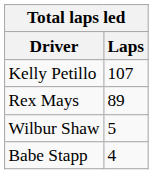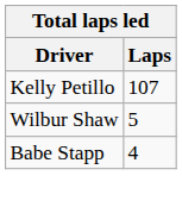 <table class="wikitable">
 <tr>
 <th colspan=2>Total laps led</th>
 </tr>
 <tr>
 <th>Driver</th>
 <th>Laps</th>
 </tr>
 <tr>
 <td>Kelly Petillo</td>
 <td>107</td>
 </tr>
 <tr>
-<td>Rex Mays</td>
-<td>89</td>
-</tr>
-<tr>
 <td>Wilbur Shaw</td>
 <td>5</td>
 </tr>
 <tr>
 <td>Babe Stapp</td>
 <td>4</td>
 </tr>
 </table>
